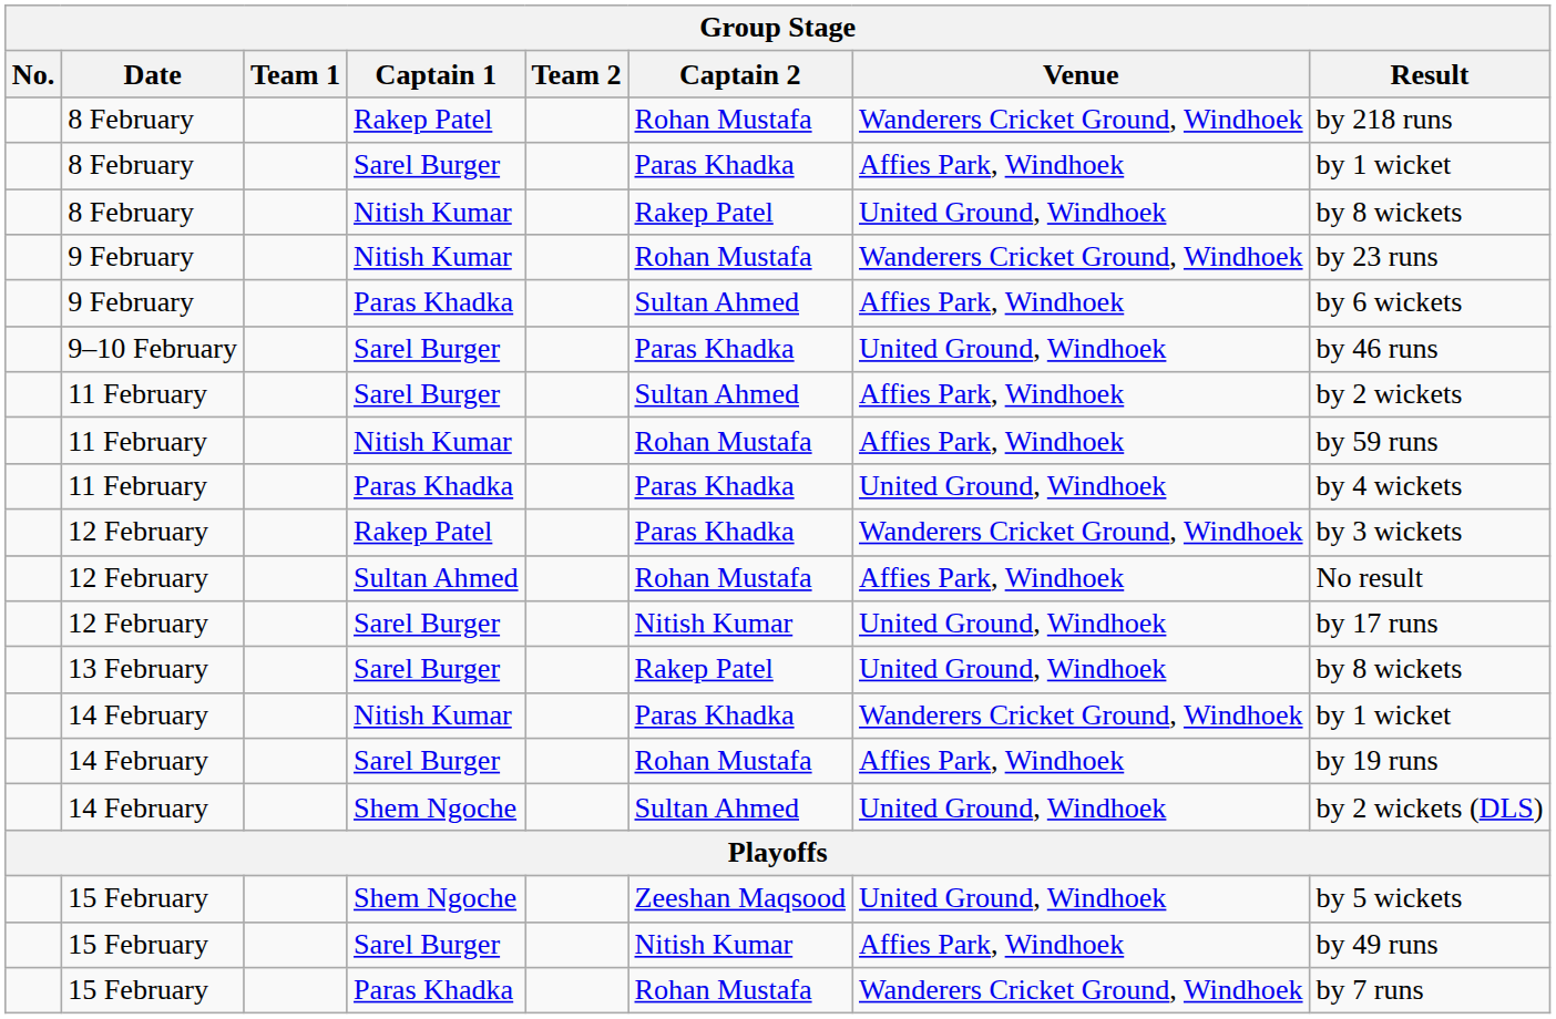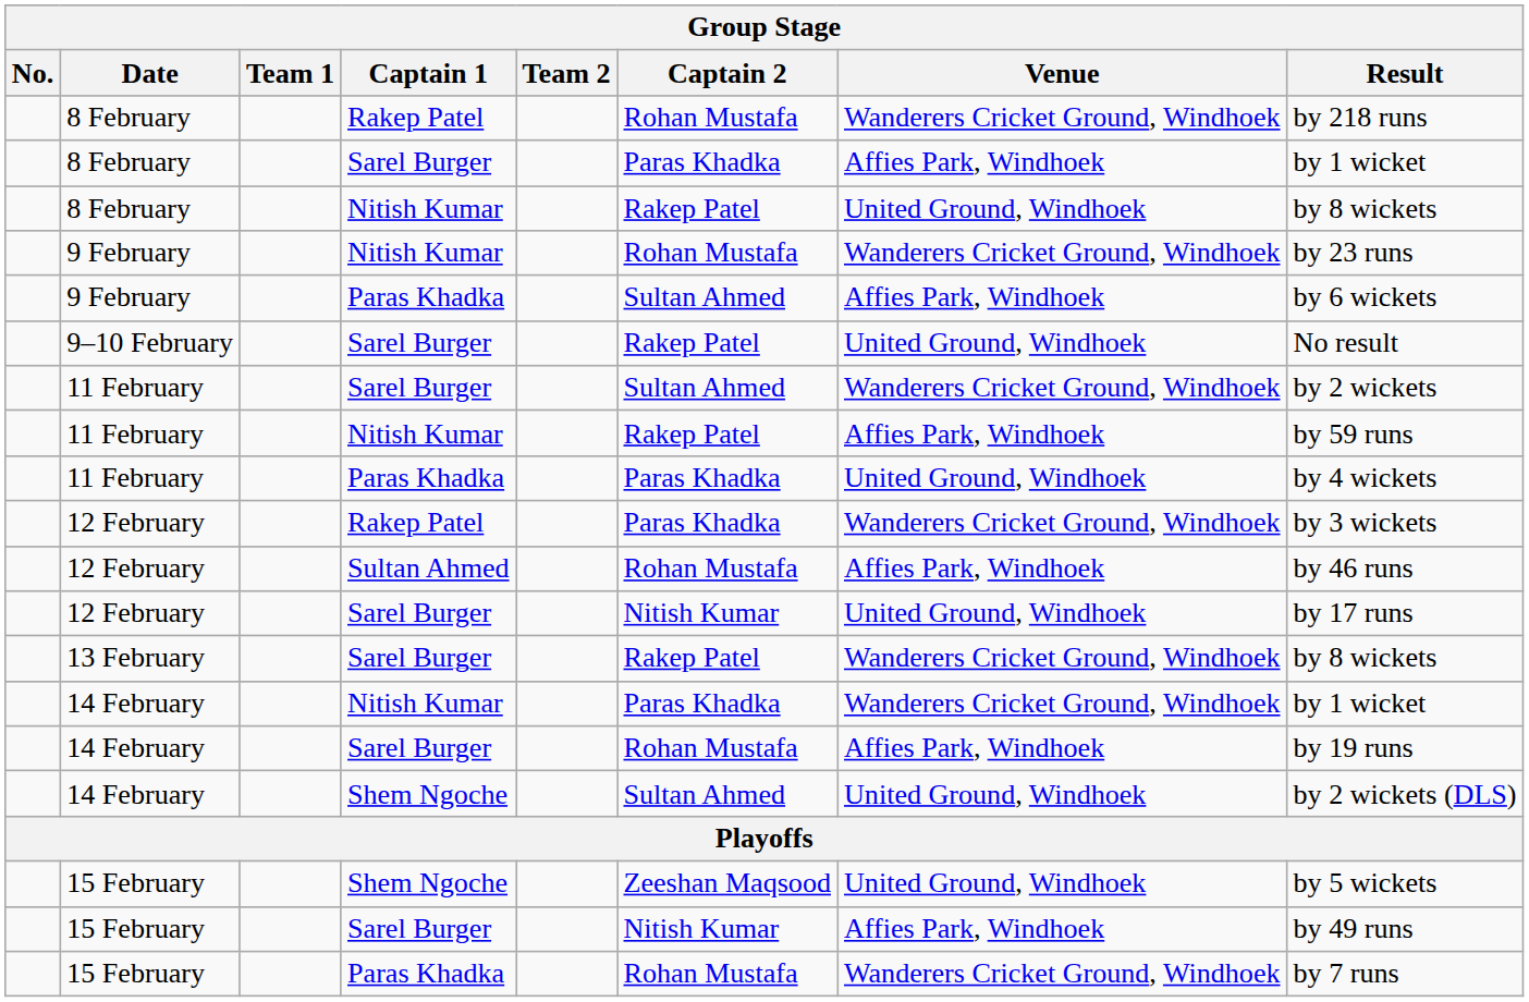 <table class="wikitable">
 <tr>
 <th colspan="8">Group Stage</th>
 </tr>
 <tr>
 <th>No.</th>
 <th>Date</th>
 <th>Team 1</th>
 <th>Captain 1</th>
 <th>Team 2</th>
 <th>Captain 2</th>
 <th>Venue</th>
 <th>Result</th>
 </tr>
 <tr>
 <td></td>
 <td>8 February</td>
 <td></td>
 <td><a href='#'>Rakep Patel</a></td>
 <td></td>
 <td><a href='#'>Rohan Mustafa</a></td>
 <td><a href='#'>Wanderers Cricket Ground</a>, <a href='#'>Windhoek</a></td>
 <td> by 218 runs</td>
 </tr>
 <tr>
 <td></td>
 <td>8 February</td>
 <td></td>
 <td><a href='#'>Sarel Burger</a></td>
 <td></td>
 <td><a href='#'>Paras Khadka</a></td>
 <td><a href='#'>Affies Park</a>, <a href='#'>Windhoek</a></td>
 <td> by 1 wicket</td>
 </tr>
 <tr>
 <td></td>
 <td>8 February</td>
 <td></td>
 <td><a href='#'>Nitish Kumar</a></td>
 <td></td>
 <td><a href='#'>Rakep Patel</a></td>
 <td><a href='#'>United Ground</a>, <a href='#'>Windhoek</a></td>
 <td> by 8 wickets</td>
 </tr>
 <tr>
 <td></td>
 <td>9 February</td>
 <td></td>
 <td><a href='#'>Nitish Kumar</a></td>
 <td></td>
 <td><a href='#'>Rohan Mustafa</a></td>
 <td><a href='#'>Wanderers Cricket Ground</a>, <a href='#'>Windhoek</a></td>
 <td> by 23 runs</td>
 </tr>
 <tr>
 <td></td>
 <td>9 February</td>
 <td></td>
 <td><a href='#'>Paras Khadka</a></td>
 <td></td>
 <td><a href='#'>Sultan Ahmed</a></td>
 <td><a href='#'>Affies Park</a>, <a href='#'>Windhoek</a></td>
 <td> by 6 wickets</td>
 </tr>
 <tr>
 <td></td>
 <td>9–10 February</td>
 <td></td>
 <td><a href='#'>Sarel Burger</a></td>
 <td></td>
-<td><a href='#'>Paras Khadka</a></td>
+<td><a href='#'>Rakep Patel</a></td>
 <td><a href='#'>United Ground</a>, <a href='#'>Windhoek</a></td>
-<td> by 46 runs</td>
+<td>No result</td>
 </tr>
 <tr>
 <td></td>
 <td>11 February</td>
 <td></td>
 <td><a href='#'>Sarel Burger</a></td>
 <td></td>
 <td><a href='#'>Sultan Ahmed</a></td>
-<td><a href='#'>Affies Park</a>, <a href='#'>Windhoek</a></td>
+<td><a href='#'>Wanderers Cricket Ground</a>, <a href='#'>Windhoek</a></td>
 <td> by 2 wickets</td>
 </tr>
 <tr>
 <td></td>
 <td>11 February</td>
 <td></td>
 <td><a href='#'>Nitish Kumar</a></td>
 <td></td>
-<td><a href='#'>Rohan Mustafa</a></td>
+<td><a href='#'>Rakep Patel</a></td>
 <td><a href='#'>Affies Park</a>, <a href='#'>Windhoek</a></td>
 <td> by 59 runs</td>
 </tr>
 <tr>
 <td></td>
 <td>11 February</td>
 <td></td>
 <td><a href='#'>Paras Khadka</a></td>
 <td></td>
 <td><a href='#'>Paras Khadka</a></td>
 <td><a href='#'>United Ground</a>, <a href='#'>Windhoek</a></td>
 <td> by 4 wickets</td>
 </tr>
 <tr>
 <td></td>
 <td>12 February</td>
 <td></td>
 <td><a href='#'>Rakep Patel</a></td>
 <td></td>
 <td><a href='#'>Paras Khadka</a></td>
 <td><a href='#'>Wanderers Cricket Ground</a>, <a href='#'>Windhoek</a></td>
 <td> by 3 wickets</td>
 </tr>
 <tr>
 <td></td>
 <td>12 February</td>
 <td></td>
 <td><a href='#'>Sultan Ahmed</a></td>
 <td></td>
 <td><a href='#'>Rohan Mustafa</a></td>
 <td><a href='#'>Affies Park</a>, <a href='#'>Windhoek</a></td>
-<td>No result</td>
+<td> by 46 runs</td>
 </tr>
 <tr>
 <td></td>
 <td>12 February</td>
 <td></td>
 <td><a href='#'>Sarel Burger</a></td>
 <td></td>
 <td><a href='#'>Nitish Kumar</a></td>
 <td><a href='#'>United Ground</a>, <a href='#'>Windhoek</a></td>
 <td> by 17 runs</td>
 </tr>
 <tr>
 <td></td>
 <td>13 February</td>
 <td></td>
 <td><a href='#'>Sarel Burger</a></td>
 <td></td>
 <td><a href='#'>Rakep Patel</a></td>
-<td><a href='#'>United Ground</a>, <a href='#'>Windhoek</a></td>
+<td><a href='#'>Wanderers Cricket Ground</a>, <a href='#'>Windhoek</a></td>
 <td> by 8 wickets</td>
 </tr>
 <tr>
 <td></td>
 <td>14 February</td>
 <td></td>
 <td><a href='#'>Nitish Kumar</a></td>
 <td></td>
 <td><a href='#'>Paras Khadka</a></td>
 <td><a href='#'>Wanderers Cricket Ground</a>, <a href='#'>Windhoek</a></td>
 <td> by 1 wicket</td>
 </tr>
 <tr>
 <td></td>
 <td>14 February</td>
 <td></td>
 <td><a href='#'>Sarel Burger</a></td>
 <td></td>
 <td><a href='#'>Rohan Mustafa</a></td>
 <td><a href='#'>Affies Park</a>, <a href='#'>Windhoek</a></td>
 <td> by 19 runs</td>
 </tr>
 <tr>
 <td></td>
 <td>14 February</td>
 <td></td>
 <td><a href='#'>Shem Ngoche</a></td>
 <td></td>
 <td><a href='#'>Sultan Ahmed</a></td>
 <td><a href='#'>United Ground</a>, <a href='#'>Windhoek</a></td>
 <td> by 2 wickets (<a href='#'>DLS</a>)</td>
 </tr>
 <tr>
 <th colspan="8">Playoffs</th>
 </tr>
 <tr>
 <td></td>
 <td>15 February</td>
 <td></td>
 <td><a href='#'>Shem Ngoche</a></td>
 <td></td>
 <td><a href='#'>Zeeshan Maqsood</a></td>
 <td><a href='#'>United Ground</a>, <a href='#'>Windhoek</a></td>
 <td> by 5 wickets</td>
 </tr>
 <tr>
 <td></td>
 <td>15 February</td>
 <td></td>
 <td><a href='#'>Sarel Burger</a></td>
 <td></td>
 <td><a href='#'>Nitish Kumar</a></td>
 <td><a href='#'>Affies Park</a>, <a href='#'>Windhoek</a></td>
 <td> by 49 runs</td>
 </tr>
 <tr>
 <td></td>
 <td>15 February</td>
 <td></td>
 <td><a href='#'>Paras Khadka</a></td>
 <td></td>
 <td><a href='#'>Rohan Mustafa</a></td>
 <td><a href='#'>Wanderers Cricket Ground</a>, <a href='#'>Windhoek</a></td>
 <td> by 7 runs</td>
 </tr>
 </table>
